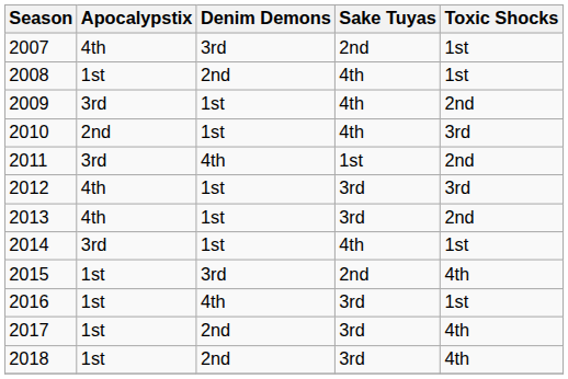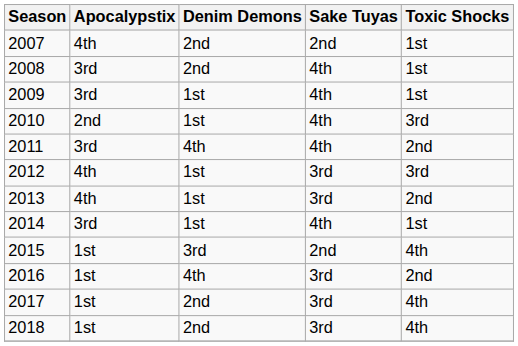 <table class="wikitable sortable">
 <tr>
 <th>Season</th>
 <th>Apocalypstix</th>
 <th>Denim Demons</th>
 <th>Sake Tuyas</th>
 <th>Toxic Shocks</th>
 </tr>
 <tr>
 <td>2007</td>
 <td>4th</td>
-<td>3rd</td>
+<td>2nd</td>
 <td>2nd</td>
 <td>1st</td>
 </tr>
 <tr>
 <td>2008</td>
-<td>1st</td>
+<td>3rd</td>
 <td>2nd</td>
 <td>4th</td>
 <td>1st</td>
 </tr>
 <tr>
 <td>2009</td>
 <td>3rd</td>
 <td>1st</td>
 <td>4th</td>
-<td>2nd</td>
+<td>1st</td>
 </tr>
 <tr>
 <td>2010</td>
 <td>2nd</td>
 <td>1st</td>
 <td>4th</td>
 <td>3rd</td>
 </tr>
 <tr>
 <td>2011</td>
 <td>3rd</td>
 <td>4th</td>
-<td>1st</td>
+<td>4th</td>
 <td>2nd</td>
 </tr>
 <tr>
 <td>2012</td>
 <td>4th</td>
 <td>1st</td>
 <td>3rd</td>
 <td>3rd</td>
 </tr>
 <tr>
 <td>2013</td>
 <td>4th</td>
 <td>1st</td>
 <td>3rd</td>
 <td>2nd</td>
 </tr>
 <tr>
 <td>2014</td>
 <td>3rd</td>
 <td>1st</td>
 <td>4th</td>
 <td>1st</td>
 </tr>
 <tr>
 <td>2015</td>
 <td>1st</td>
 <td>3rd</td>
 <td>2nd</td>
 <td>4th</td>
 </tr>
 <tr>
 <td>2016</td>
 <td>1st</td>
 <td>4th</td>
 <td>3rd</td>
-<td>1st</td>
+<td>2nd</td>
 </tr>
 <tr>
 <td>2017</td>
 <td>1st</td>
 <td>2nd</td>
 <td>3rd</td>
 <td>4th</td>
 </tr>
 <tr>
 <td>2018</td>
 <td>1st</td>
 <td>2nd</td>
 <td>3rd</td>
 <td>4th</td>
 </tr>
 <tr>
 </tr>
 </table>
